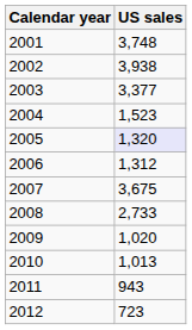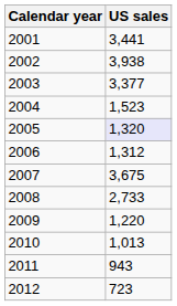 <table class="wikitable sortable collapsible collapsed">
 <tr>
 <th>Calendar year</th>
 <th>US sales</th>
 </tr>
 <tr>
 <td>2001</td>
-<td>3,748</td>
+<td>3,441</td>
 </tr>
 <tr>
 <td>2002</td>
 <td>3,938</td>
 </tr>
 <tr>
 <td>2003</td>
 <td>3,377</td>
 </tr>
 <tr>
 <td>2004</td>
 <td>1,523</td>
 </tr>
 <tr>
 <td>2005</td>
 <td style="background: lavender;">1,320</td>
 </tr>
 <tr>
 <td>2006</td>
 <td>1,312</td>
 </tr>
 <tr>
 <td>2007</td>
 <td>3,675</td>
 </tr>
 <tr>
 <td>2008</td>
 <td>2,733</td>
 </tr>
 <tr>
 <td>2009</td>
-<td>1,020</td>
+<td>1,220</td>
 </tr>
 <tr>
 <td>2010</td>
 <td>1,013</td>
 </tr>
 <tr>
 <td>2011</td>
 <td>943</td>
 </tr>
 <tr>
 <td>2012</td>
 <td>723</td>
 </tr>
 </table>
